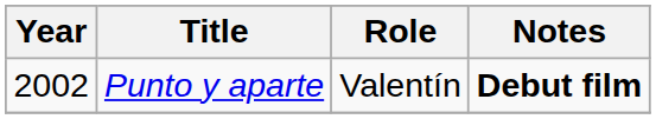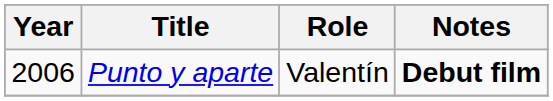 <table class="wikitable sortable">
 <tr>
 <th>Year</th>
 <th>Title</th>
 <th>Role</th>
 <th class="unsortable">Notes</th>
 </tr>
 <tr>
-<td>2002</td>
+<td>2006</td>
 <td><em><a href='#'>Punto y aparte</a></em></td>
 <td>Valentín</td>
 <td><strong>Debut film</strong></td>
 </tr>
 <tr>
 </tr>
 </table>
